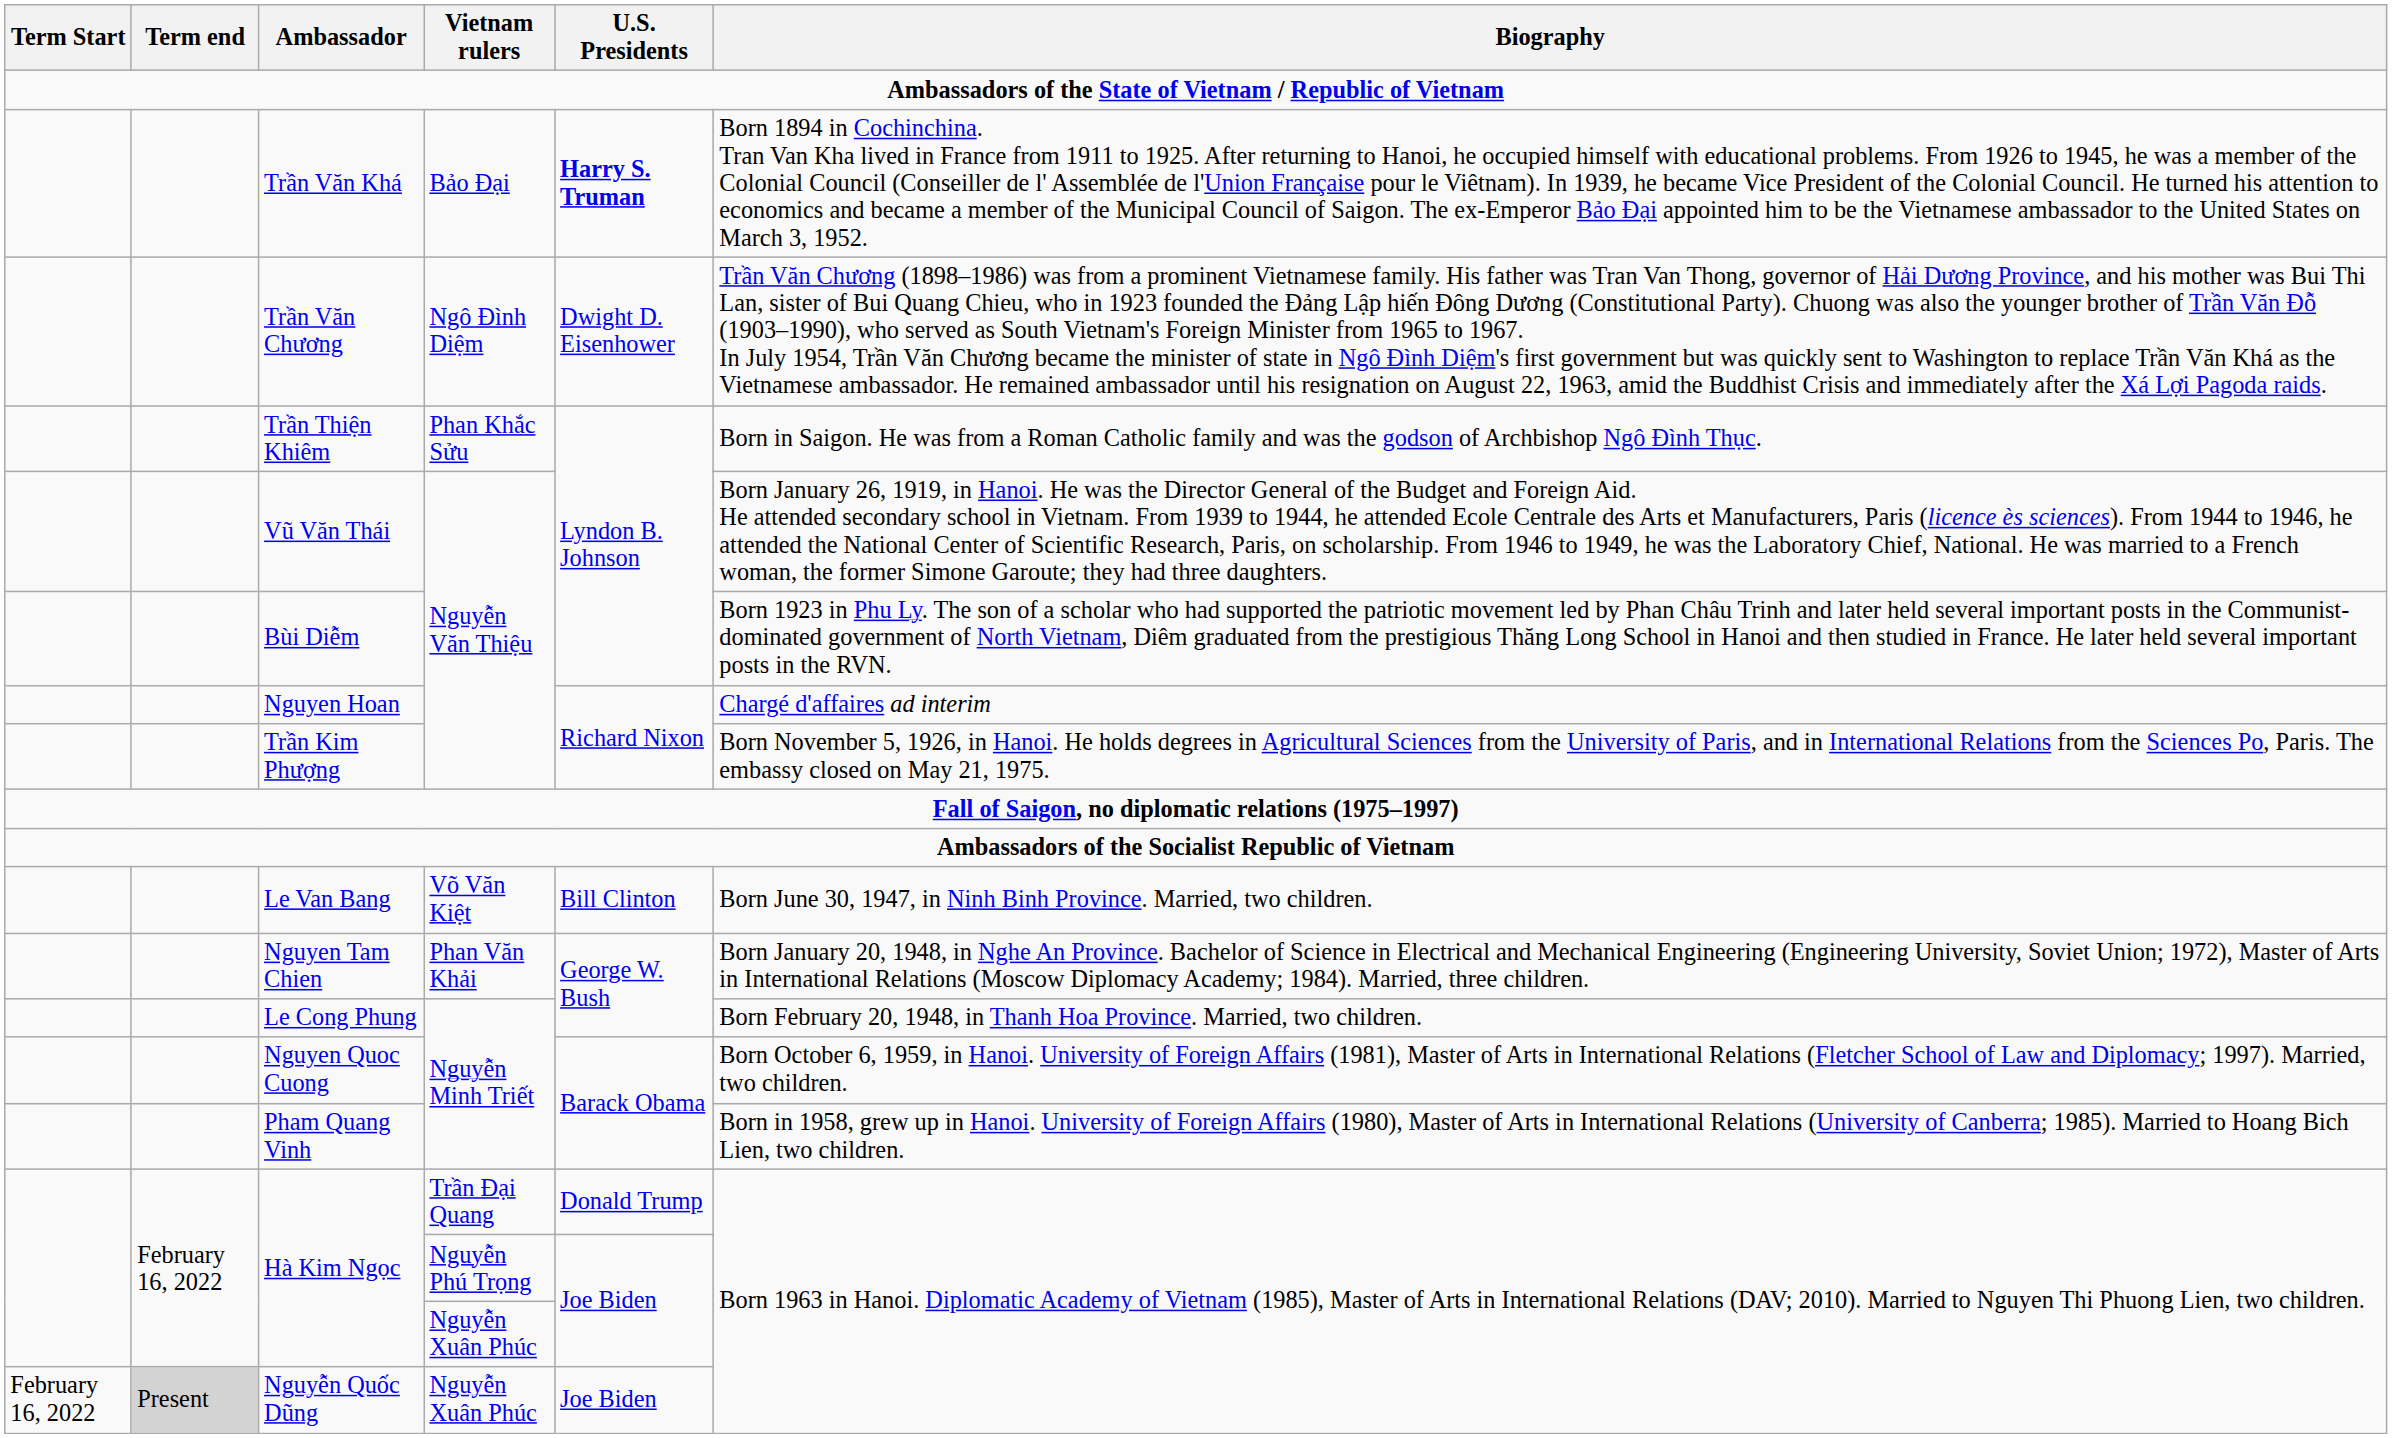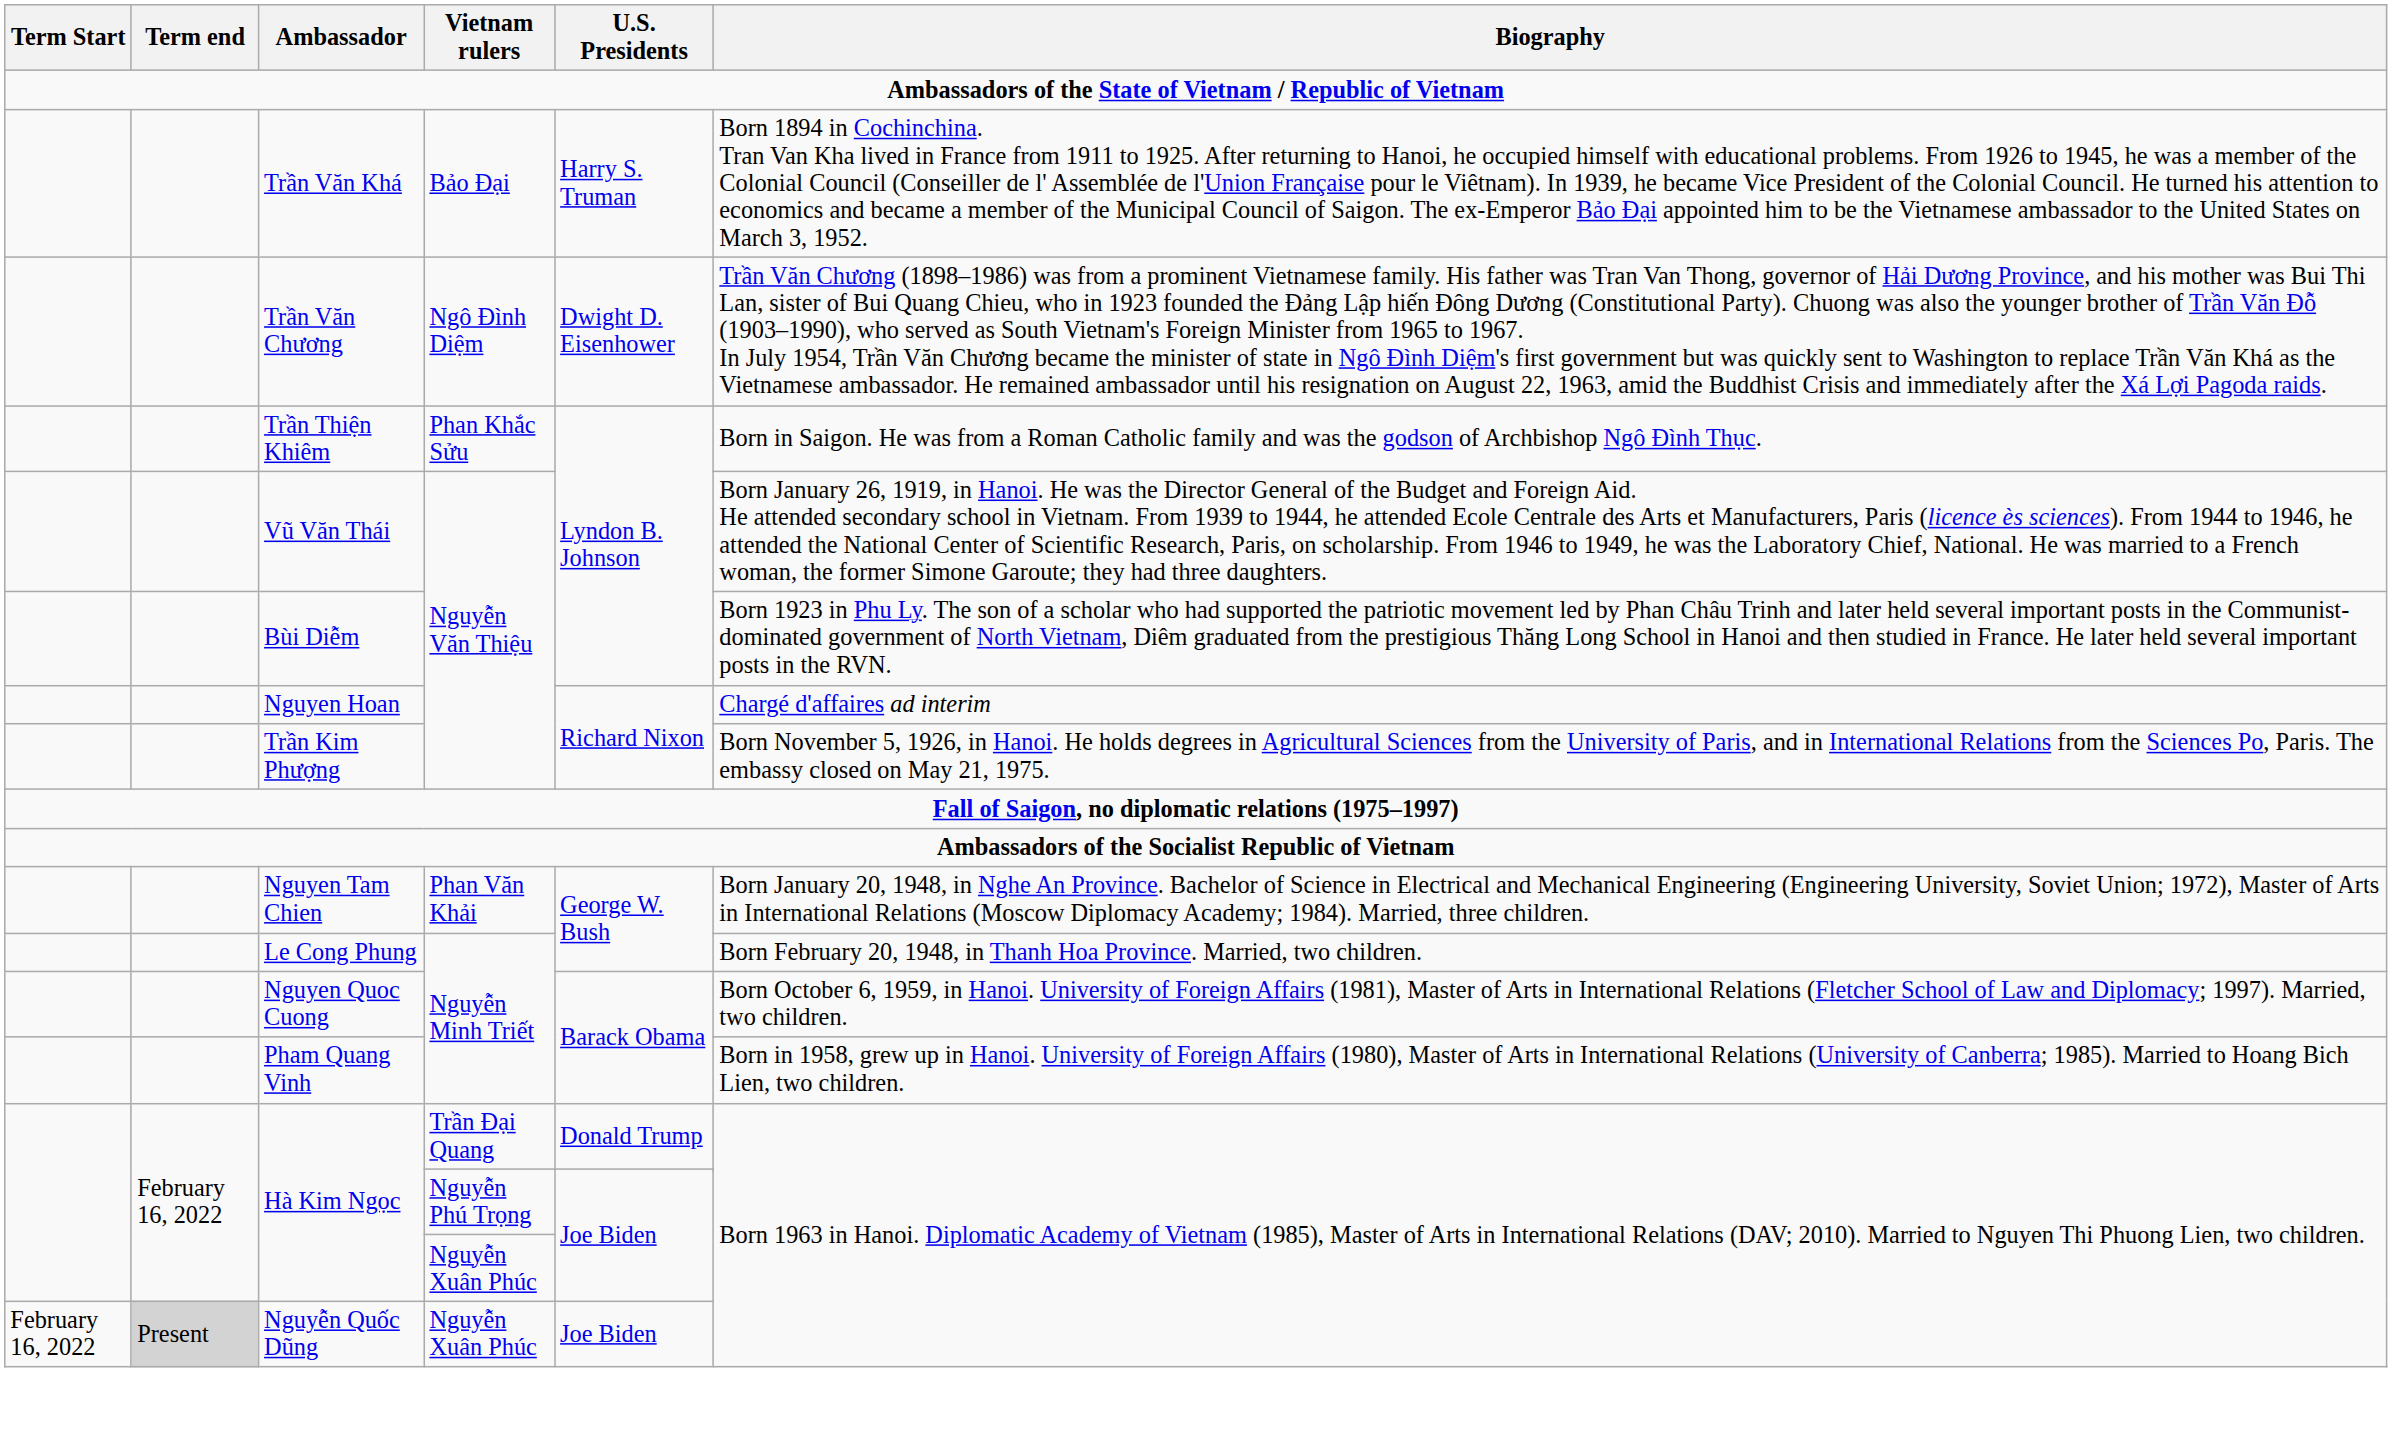 <table class="wikitable sortable">
 <tr>
 <th>Term Start</th>
 <th>Term end</th>
 <th>Ambassador</th>
 <th>Vietnam rulers</th>
 <th>U.S. Presidents</th>
 <th>Biography</th>
 </tr>
 <tr>
 <td colspan=6 align=center> <strong>Ambassadors of the <a href='#'>State of Vietnam</a> / <a href='#'>Republic of Vietnam</a></strong></td>
 </tr>
 <tr>
 <td></td>
 <td></td>
 <td><a href='#'>Trần Văn Khá</a></td>
 <td><a href='#'>Bảo Đại</a></td>
-<td><strong><a href='#'>Harry S. Truman</a></strong></td>
+<td><a href='#'>Harry S. Truman</a></td>
 <td>Born 1894 in <a href='#'>Cochinchina</a>.<br>Tran Van Kha lived in France from 1911 to 1925. After returning to Hanoi, he occupied himself with educational problems. From 1926 to 1945, he was a member of the Colonial Council (Conseiller de l' Assemblée de l'<a href='#'>Union Française</a> pour le Viêtnam). In 1939, he became Vice President of the Colonial Council. He turned his attention to economics and became a member of the Municipal Council of Saigon. The ex-Emperor <a href='#'>Bảo Đại</a> appointed him to be the Vietnamese ambassador to the United States on March 3, 1952.</td>
 </tr>
 <tr>
 <td></td>
 <td></td>
 <td><a href='#'>Trần Văn Chương</a></td>
 <td><a href='#'>Ngô Đình Diệm</a></td>
 <td><a href='#'>Dwight D. Eisenhower</a></td>
 <td><a href='#'>Trần Văn Chương</a> (1898–1986) was from a prominent Vietnamese family. His father was Tran Van Thong, governor of <a href='#'>Hải Dương Province</a>, and his mother was Bui Thi Lan, sister of Bui Quang Chieu, who in 1923 founded the Đảng Lập hiến Đông Dương (Constitutional Party). Chuong was also the younger brother of <a href='#'>Trần Văn Đỗ</a> (1903–1990), who served as South Vietnam's Foreign Minister from 1965 to 1967.<br>In July 1954, Trần Văn Chương became the minister of state in <a href='#'>Ngô Đình Diệm</a>'s first government but was quickly sent to Washington to replace Trần Văn Khá as the Vietnamese ambassador. He remained ambassador until his resignation on August 22, 1963, amid the Buddhist Crisis and immediately after the <a href='#'>Xá Lợi Pagoda raids</a>.</td>
 </tr>
 <tr>
 <td></td>
 <td></td>
 <td><a href='#'>Trần Thiện Khiêm</a></td>
 <td><a href='#'>Phan Khắc Sửu</a></td>
 <td rowspan="3"><a href='#'>Lyndon B. Johnson</a></td>
 <td>Born  in Saigon. He was from a Roman Catholic family and was the <a href='#'>godson</a> of Archbishop <a href='#'>Ngô Đình Thục</a>.</td>
 </tr>
 <tr>
 <td></td>
 <td></td>
 <td><a href='#'>Vũ Văn Thái</a></td>
 <td rowspan="4"><a href='#'>Nguyễn Văn Thiệu</a></td>
 <td>Born January 26, 1919, in <a href='#'>Hanoi</a>. He was the Director General of the Budget and Foreign Aid.<br>He attended secondary school in Vietnam. From 1939 to 1944, he attended Ecole Centrale des Arts et Manufacturers, Paris (<em><a href='#'>licence ès sciences</a></em>). From 1944 to 1946, he attended the National Center of Scientific Research, Paris, on scholarship. From 1946 to 1949, he was the Laboratory Chief, National. He was married to a French woman, the former Simone Garoute; they had three daughters.</td>
 </tr>
 <tr>
 <td></td>
 <td></td>
 <td><a href='#'>Bùi Diễm</a></td>
 <td>Born 1923 in <a href='#'>Phu Ly</a>. The son of a scholar who had supported the patriotic movement led by Phan Châu Trinh and later held several important posts in the Communist-dominated government of <a href='#'>North Vietnam</a>, Diêm graduated from the prestigious Thăng Long School in Hanoi and then studied in France. He later held several important posts in the RVN.</td>
 </tr>
 <tr>
 <td></td>
 <td></td>
 <td><a href='#'>Nguyen Hoan</a></td>
 <td rowspan="2"><a href='#'>Richard Nixon</a></td>
 <td><a href='#'>Chargé d'affaires</a> <em>ad interim</em></td>
 </tr>
 <tr>
 <td></td>
 <td></td>
 <td><a href='#'>Trần Kim Phượng</a></td>
 <td>Born November 5, 1926, in <a href='#'>Hanoi</a>. He holds degrees in <a href='#'>Agricultural Sciences</a> from the <a href='#'>University of Paris</a>, and in <a href='#'>International Relations</a> from the <a href='#'>Sciences Po</a>, Paris. The embassy closed on May 21, 1975.</td>
 </tr>
 <tr>
 <td colspan=6 align=center><strong><a href='#'>Fall of Saigon</a>, no diplomatic relations (1975–1997)</strong></td>
 </tr>
 <tr>
 <td colspan=6 align=center> <strong>Ambassadors of the Socialist Republic of Vietnam</strong></td>
-</tr>
-<tr>
-<td></td>
-<td></td>
-<td><a href='#'>Le Van Bang</a></td>
-<td><a href='#'>Võ Văn Kiệt</a></td>
-<td><a href='#'>Bill Clinton</a></td>
-<td>Born June 30, 1947, in <a href='#'>Ninh Binh Province</a>. Married, two children.</td>
 </tr>
 <tr>
 <td></td>
 <td></td>
 <td><a href='#'>Nguyen Tam Chien</a></td>
 <td><a href='#'>Phan Văn Khải</a></td>
 <td rowspan="2"><a href='#'>George W. Bush</a></td>
 <td>Born January 20, 1948, in <a href='#'>Nghe An Province</a>. Bachelor of Science in Electrical and Mechanical Engineering (Engineering University, Soviet Union; 1972), Master of Arts in International Relations (Moscow Diplomacy Academy; 1984). Married, three children.</td>
 </tr>
 <tr>
 <td></td>
 <td></td>
 <td><a href='#'>Le Cong Phung</a></td>
 <td rowspan="3"><a href='#'>Nguyễn Minh Triết</a></td>
 <td>Born February 20, 1948, in <a href='#'>Thanh Hoa Province</a>. Married, two children.</td>
 </tr>
 <tr>
 <td></td>
 <td></td>
 <td><a href='#'>Nguyen Quoc Cuong</a></td>
 <td rowspan="2"><a href='#'>Barack Obama</a></td>
 <td>Born October 6, 1959, in <a href='#'>Hanoi</a>. <a href='#'>University of Foreign Affairs</a> (1981), Master of Arts in International Relations (<a href='#'>Fletcher School of Law and Diplomacy</a>; 1997). Married, two children.</td>
 </tr>
 <tr>
 <td></td>
 <td></td>
 <td><a href='#'>Pham Quang Vinh</a></td>
 <td>Born in 1958, grew up in <a href='#'>Hanoi</a>. <a href='#'>University of Foreign Affairs</a> (1980), Master of Arts in International Relations (<a href='#'>University of Canberra</a>; 1985). Married to Hoang Bich Lien, two children.</td>
 </tr>
 <tr>
 <td rowspan="4"></td>
 <td rowspan="4">February 16, 2022</td>
 <td rowspan="4"><a href='#'>Hà Kim Ngọc</a></td>
 <td><a href='#'>Trần Đại Quang</a></td>
 <td rowspan="2"><a href='#'>Donald Trump</a></td>
 <td rowspan="7">Born 1963 in Hanoi. <a href='#'>Diplomatic Academy of Vietnam</a> (1985), Master of Arts in International Relations (DAV; 2010). Married to Nguyen Thi Phuong Lien, two children.</td>
 </tr>
 <tr>
 <td rowspan="2"><a href='#'>Nguyễn Phú Trọng</a></td>
 </tr>
 <tr>
 <td rowspan="2"><a href='#'>Joe Biden</a></td>
 </tr>
 <tr>
 <td><a href='#'>Nguyễn Xuân Phúc</a></td>
 </tr>
 <tr>
 <td>February 16, 2022</td>
 <td style="background: lightgrey;">Present</td>
 <td><a href='#'>Nguyễn Quốc Dũng</a></td>
 <td><a href='#'>Nguyễn Xuân Phúc</a></td>
 <td><a href='#'>Joe Biden</a></td>
 </tr>
 </table>
